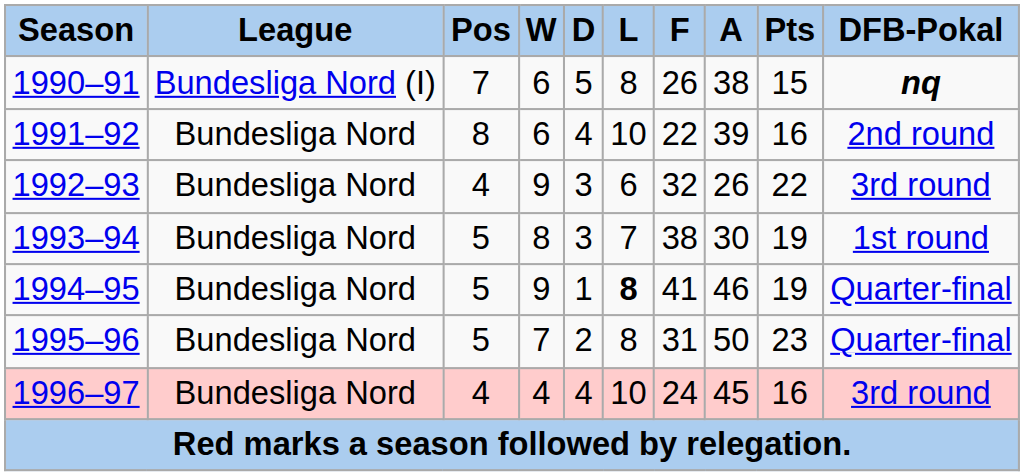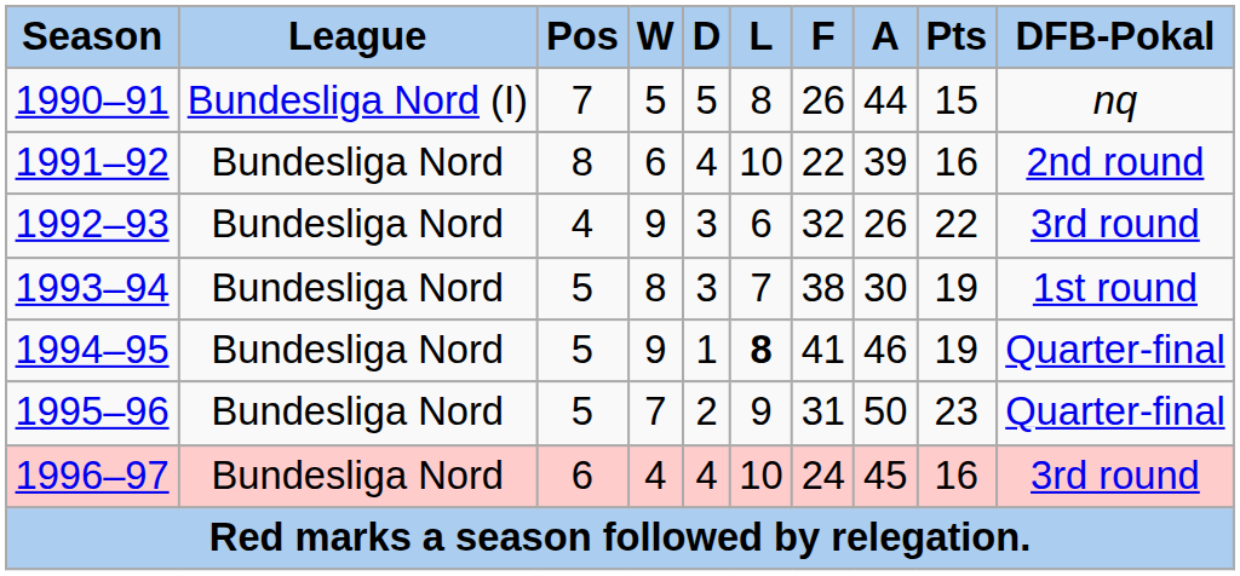 <table class="wikitable">
 <tr>
 <th style="background:#ABCDEF;">Season</th>
 <th style="background:#ABCDEF;">League</th>
 <th style="background:#ABCDEF;">Pos</th>
 <th style="background:#ABCDEF;">W</th>
 <th style="background:#ABCDEF;">D</th>
 <th style="background:#ABCDEF;">L</th>
 <th style="background:#ABCDEF;">F</th>
 <th style="background:#ABCDEF;">A</th>
 <th style="background:#ABCDEF;">Pts</th>
 <th style="background:#ABCDEF;">DFB-Pokal</th>
 </tr>
 <tr align="center">
 <td><a href='#'>1990–91</a></td>
 <td><a href='#'>Bundesliga Nord</a> (I)</td>
 <td>7</td>
-<td>6</td>
+<td>5</td>
 <td>5</td>
 <td>8</td>
 <td>26</td>
-<td>38</td>
+<td>44</td>
 <td>15</td>
-<td><strong><em>nq</em></strong></td>
+<td><em>nq</em></td>
 </tr>
 <tr align="center">
 <td><a href='#'>1991–92</a></td>
 <td>Bundesliga Nord</td>
 <td>8</td>
 <td>6</td>
 <td>4</td>
 <td>10</td>
 <td>22</td>
 <td>39</td>
 <td>16</td>
 <td><a href='#'>2nd round</a></td>
 </tr>
 <tr align="center">
 <td><a href='#'>1992–93</a></td>
 <td>Bundesliga Nord</td>
 <td>4</td>
 <td>9</td>
 <td>3</td>
 <td>6</td>
 <td>32</td>
 <td>26</td>
 <td>22</td>
 <td><a href='#'>3rd round</a></td>
 </tr>
 <tr align="center">
 <td><a href='#'>1993–94</a></td>
 <td>Bundesliga Nord</td>
 <td>5</td>
 <td>8</td>
 <td>3</td>
 <td>7</td>
 <td>38</td>
 <td>30</td>
 <td>19</td>
 <td><a href='#'>1st round</a></td>
 </tr>
 <tr align="center">
 <td><a href='#'>1994–95</a></td>
 <td>Bundesliga Nord</td>
 <td>5</td>
 <td>9</td>
 <td>1</td>
 <td><strong>8</strong></td>
 <td>41</td>
 <td>46</td>
 <td>19</td>
 <td><a href='#'>Quarter-final</a></td>
 </tr>
 <tr align="center">
 <td><a href='#'>1995–96</a></td>
 <td>Bundesliga Nord</td>
 <td>5</td>
 <td>7</td>
 <td>2</td>
-<td>8</td>
+<td>9</td>
 <td>31</td>
 <td>50</td>
 <td>23</td>
 <td><a href='#'>Quarter-final</a></td>
 </tr>
 <tr align="center" style="background:#ffcccc;">
 <td><a href='#'>1996–97</a></td>
 <td>Bundesliga Nord</td>
-<td>4</td>
+<td>6</td>
 <td>4</td>
 <td>4</td>
 <td>10</td>
 <td>24</td>
 <td>45</td>
 <td>16</td>
 <td><a href='#'>3rd round</a></td>
 </tr>
 <tr style="background:#ABCDEF;">
 <td colspan="10" align="center"><strong>Red marks a season followed by relegation.</strong></td>
 </tr>
 </table>
